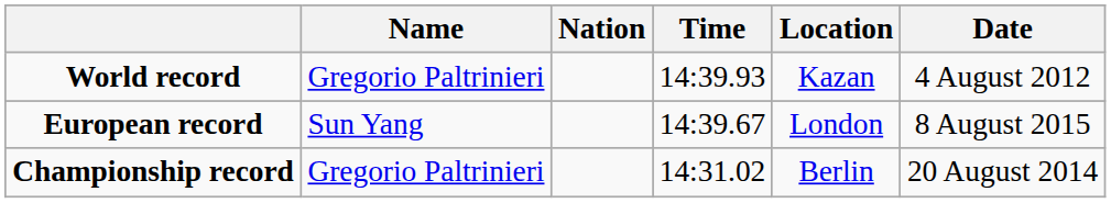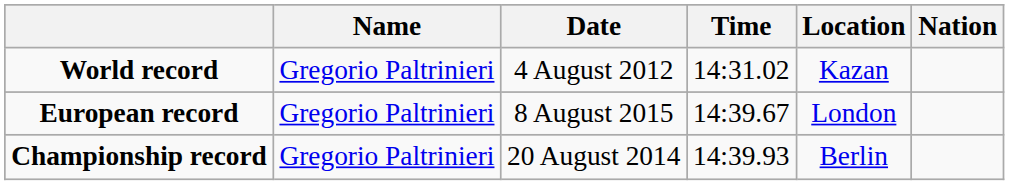 <table class=wikitable style=text-align:center>
 <tr>
 <th></th>
 <th>Name</th>
-<th>Nation</th>
+<th>Date</th>
 <th>Time</th>
 <th>Location</th>
-<th>Date</th>
+<th>Nation</th>
 </tr>
 <tr>
 <td><strong>World record</strong></td>
 <td align=left><a href='#'>Gregorio Paltrinieri</a></td>
+<td>4 August 2012</td>
+<td align=left>14:31.02</td>
+<td><a href='#'>Kazan</a></td>
 <td align=left></td>
-<td align=left>14:39.93</td>
-<td><a href='#'>Kazan</a></td>
-<td>4 August 2012</td>
 </tr>
 <tr>
 <td><strong>European record</strong></td>
-<td align=left><a href='#'>Sun Yang</a></td>
-<td align=left></td>
+<td align=left><a href='#'>Gregorio Paltrinieri</a></td>
+<td>8 August 2015</td>
 <td align=left>14:39.67</td>
 <td><a href='#'>London</a></td>
-<td>8 August 2015</td>
+<td align=left></td>
 </tr>
 <tr>
 <td><strong>Championship record</strong></td>
 <td align=left><a href='#'>Gregorio Paltrinieri</a></td>
+<td>20 August 2014</td>
+<td align=left>14:39.93</td>
+<td><a href='#'>Berlin</a></td>
 <td align=left></td>
-<td align=left>14:31.02</td>
-<td><a href='#'>Berlin</a></td>
-<td>20 August 2014</td>
 </tr>
 </table>
